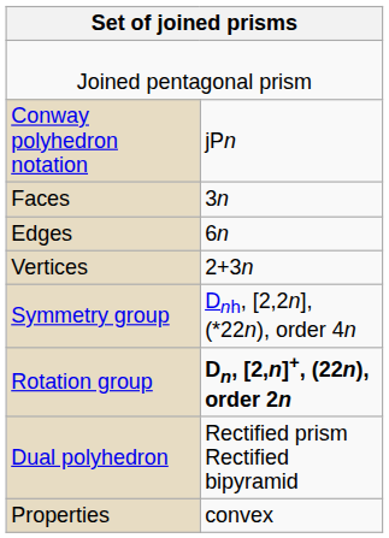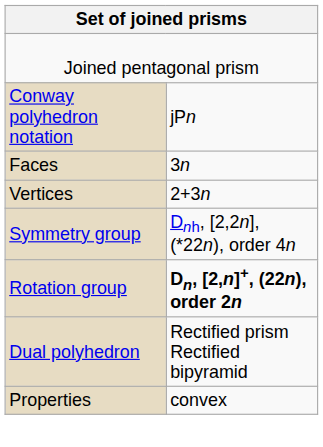 <table class="wikitable" bgcolor="#ffffff" cellpadding="5" align="right" style="margin-left:10px" width="280">
 <tr>
 <th bgcolor=#e7dcc3 colspan=2>Set of joined prisms</th>
 </tr>
 <tr>
 <td align=center colspan=2><br>Joined pentagonal prism</td>
 </tr>
 <tr>
 <td bgcolor=#e7dcc3><a href='#'>Conway polyhedron notation</a></td>
 <td>jP<em>n</em></td>
 </tr>
 <tr>
 <td bgcolor=#e7dcc3>Faces</td>
 <td>3<em>n</em></td>
-</tr>
-<tr>
-<td bgcolor=#e7dcc3>Edges</td>
-<td>6<em>n</em></td>
 </tr>
 <tr>
 <td bgcolor=#e7dcc3>Vertices</td>
 <td>2+3<em>n</em></td>
 </tr>
 <tr>
 <td bgcolor=#e7dcc3><a href='#'>Symmetry group</a></td>
 <td><a href='#'>D<sub><em>n</em>h</sub></a>, [2,2<em>n</em>], (*22<em>n</em>), order 4<em>n</em></td>
 </tr>
 <tr>
 <td bgcolor=#e7dcc3><a href='#'>Rotation group</a></td>
 <td><strong>D<sub><em>n</em></sub>, [2,<em>n</em>]<sup>+</sup>, (22<em>n</em>), order 2<em>n</em></strong></td>
 </tr>
 <tr>
 <td bgcolor=#e7dcc3><a href='#'>Dual polyhedron</a></td>
 <td>Rectified prism<br>Rectified bipyramid</td>
 </tr>
 <tr>
 <td bgcolor=#e7dcc3>Properties</td>
 <td>convex</td>
 </tr>
 </table>
